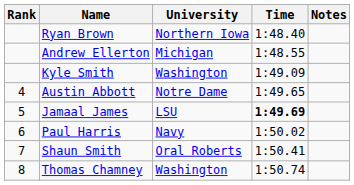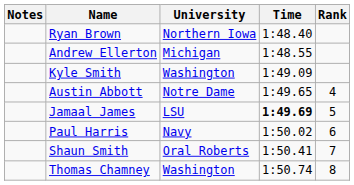 <table class="wikitable sortable" style="text-align:center">
 <tr>
-<th>Rank</th>
+<th>Notes</th>
 <th>Name</th>
 <th>University</th>
 <th>Time</th>
-<th>Notes</th>
+<th>Rank</th>
 </tr>
 <tr>
 <td></td>
 <td align=left><a href='#'>Ryan Brown</a></td>
 <td align="left"><a href='#'>Northern Iowa</a></td>
 <td>1:48.40</td>
 <td></td>
 </tr>
 <tr>
 <td></td>
 <td align=left><a href='#'>Andrew Ellerton</a></td>
 <td align="left"><a href='#'>Michigan</a></td>
 <td>1:48.55</td>
 <td></td>
 </tr>
 <tr>
 <td></td>
 <td align=left><a href='#'>Kyle Smith</a></td>
 <td align="left"><a href='#'>Washington</a></td>
 <td>1:49.09</td>
 <td></td>
 </tr>
 <tr>
-<td>4</td>
+<td></td>
 <td align=left><a href='#'>Austin Abbott</a></td>
 <td align=left><a href='#'>Notre Dame</a></td>
 <td>1:49.65</td>
-<td></td>
+<td>4</td>
 </tr>
 <tr>
-<td>5</td>
+<td></td>
 <td align=left><a href='#'>Jamaal James</a> </td>
 <td align=left><a href='#'>LSU</a></td>
 <td><strong>1:49.69</strong></td>
-<td></td>
+<td>5</td>
 </tr>
 <tr>
-<td>6</td>
+<td></td>
 <td align=left><a href='#'>Paul Harris</a></td>
 <td align="left"><a href='#'>Navy</a></td>
 <td>1:50.02</td>
-<td></td>
+<td>6</td>
 </tr>
 <tr>
-<td>7</td>
+<td></td>
 <td align=left><a href='#'>Shaun Smith</a></td>
 <td align="left"><a href='#'>Oral Roberts</a></td>
 <td>1:50.41</td>
-<td></td>
+<td>7</td>
 </tr>
 <tr>
-<td>8</td>
+<td></td>
 <td align=left><a href='#'>Thomas Chamney</a> </td>
 <td align="left"><a href='#'>Washington</a></td>
 <td>1:50.74</td>
-<td></td>
+<td>8</td>
 </tr>
 </table>
